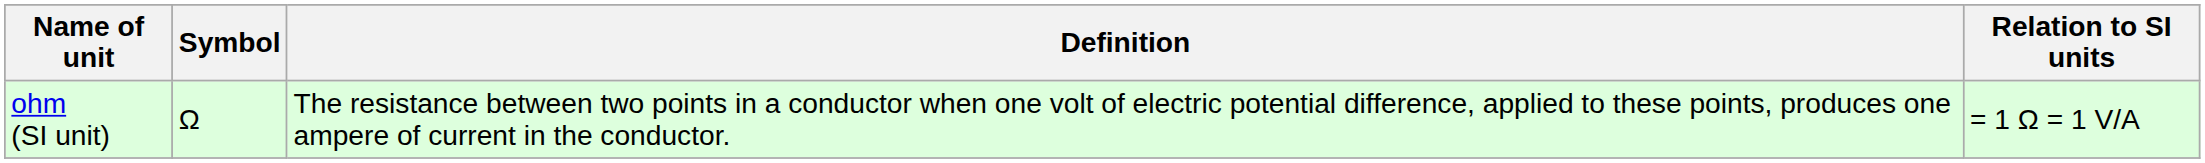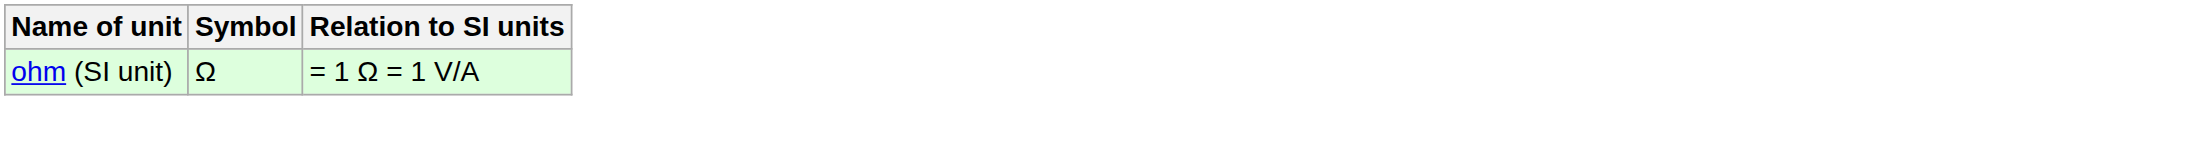 <table class="wikitable">
 <tr>
 <th>Name of unit</th>
 <th>Symbol</th>
-<th>Definition</th>
 <th>Relation to SI units</th>
 </tr>
 <tr style="background:#dfd;">
 <td><a href='#'>ohm</a> (SI unit)</td>
 <td>Ω</td>
-<td>The resistance between two points in a conductor when one volt of electric potential difference, applied to these points, produces one ampere of current in the conductor.</td>
 <td>= 1 Ω = 1 V/A </td>
 </tr>
 </table>
